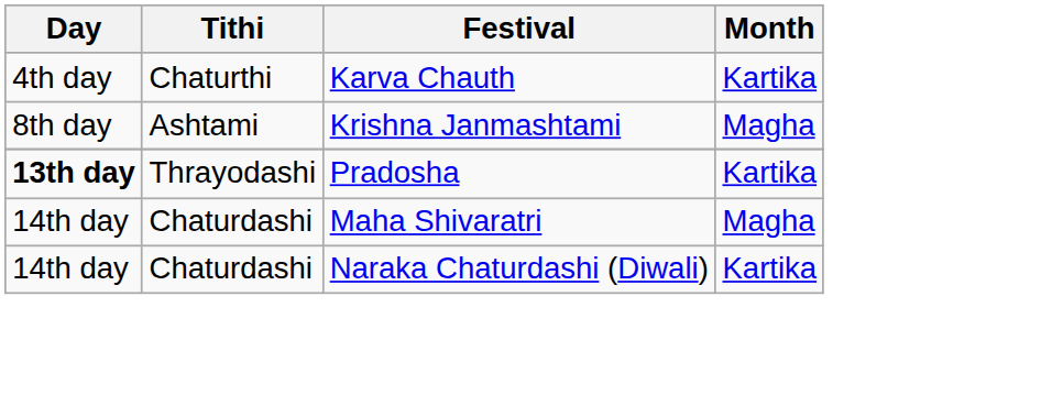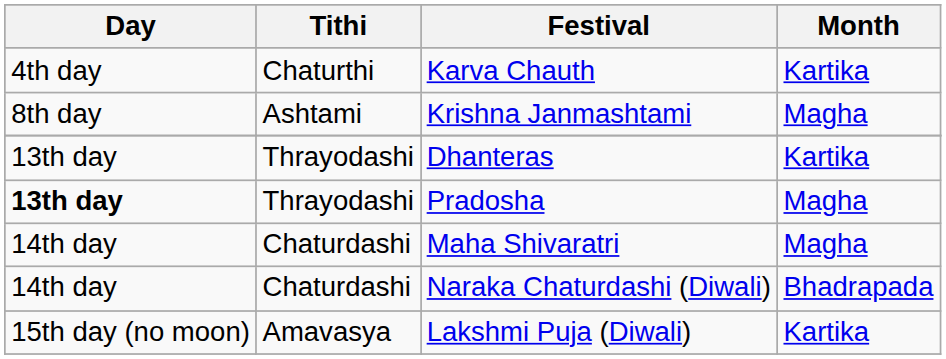 <table class="wikitable sortable">
 <tr>
 <th>Day</th>
 <th>Tithi</th>
 <th class=unsortable>Festival</th>
 <th>Month</th>
 </tr>
 <tr>
 <td>4th day</td>
 <td>Chaturthi</td>
 <td><a href='#'>Karva Chauth</a></td>
 <td><a href='#'>Kartika</a></td>
 </tr>
 <tr>
 <td>8th day</td>
 <td>Ashtami</td>
 <td><a href='#'>Krishna Janmashtami</a></td>
 <td><a href='#'>Magha</a></td>
 </tr>
 <tr>
 </tr>
 <tr>
+<td>13th day</td>
+<td>Thrayodashi</td>
+<td><a href='#'>Dhanteras</a></td>
+<td><a href='#'>Kartika</a></td>
+</tr>
+<tr>
 <td><strong>13th day</strong></td>
 <td>Thrayodashi</td>
 <td><a href='#'>Pradosha</a></td>
-<td><a href='#'>Kartika</a></td>
+<td><a href='#'>Magha</a></td>
 </tr>
 <tr>
 <td>14th day</td>
 <td>Chaturdashi</td>
 <td><a href='#'>Maha Shivaratri</a></td>
 <td><a href='#'>Magha</a></td>
 </tr>
 <tr>
 <td>14th day</td>
 <td>Chaturdashi</td>
 <td><a href='#'>Naraka Chaturdashi</a> (<a href='#'>Diwali</a>)</td>
+<td><a href='#'>Bhadrapada</a></td>
+</tr>
+<tr>
+<td>15th day (no moon)</td>
+<td>Amavasya</td>
+<td><a href='#'>Lakshmi Puja</a> (<a href='#'>Diwali</a>)</td>
 <td><a href='#'>Kartika</a></td>
 </tr>
 </table>
